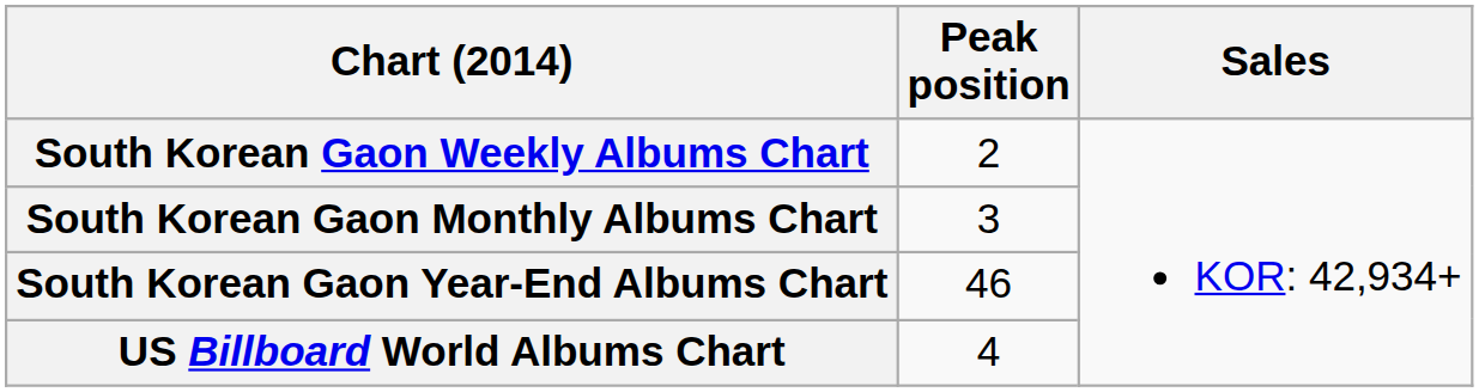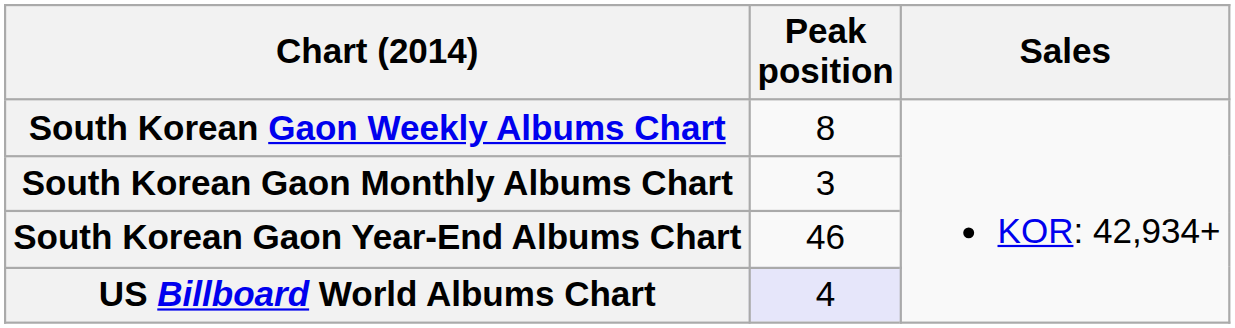 <table class="wikitable sortable plainrowheaders">
 <tr>
 <th scope="col">Chart (2014)</th>
 <th scope="col">Peak<br>position</th>
 <th scope="col">Sales</th>
 </tr>
 <tr>
 <th scope="row">South Korean <a href='#'>Gaon Weekly Albums Chart</a></th>
-<td style="text-align:center;">2</td>
+<td style="text-align:center;">8</td>
 <td rowspan="4"><br><ul><li><a href='#'>KOR</a>: 42,934+</li></ul></td>
 </tr>
 <tr>
 <th scope="row">South Korean Gaon Monthly Albums Chart</th>
 <td style="text-align:center;">3</td>
 </tr>
 <tr>
 <th scope="row">South Korean Gaon Year-End Albums Chart</th>
 <td style="text-align:center;">46</td>
 </tr>
 <tr>
 <th scope="row">US <em><a href='#'>Billboard</a></em> World Albums Chart</th>
-<td style="text-align:center;">4</td>
+<td style="background: lavender; text-align:center;">4</td>
 </tr>
 </table>
